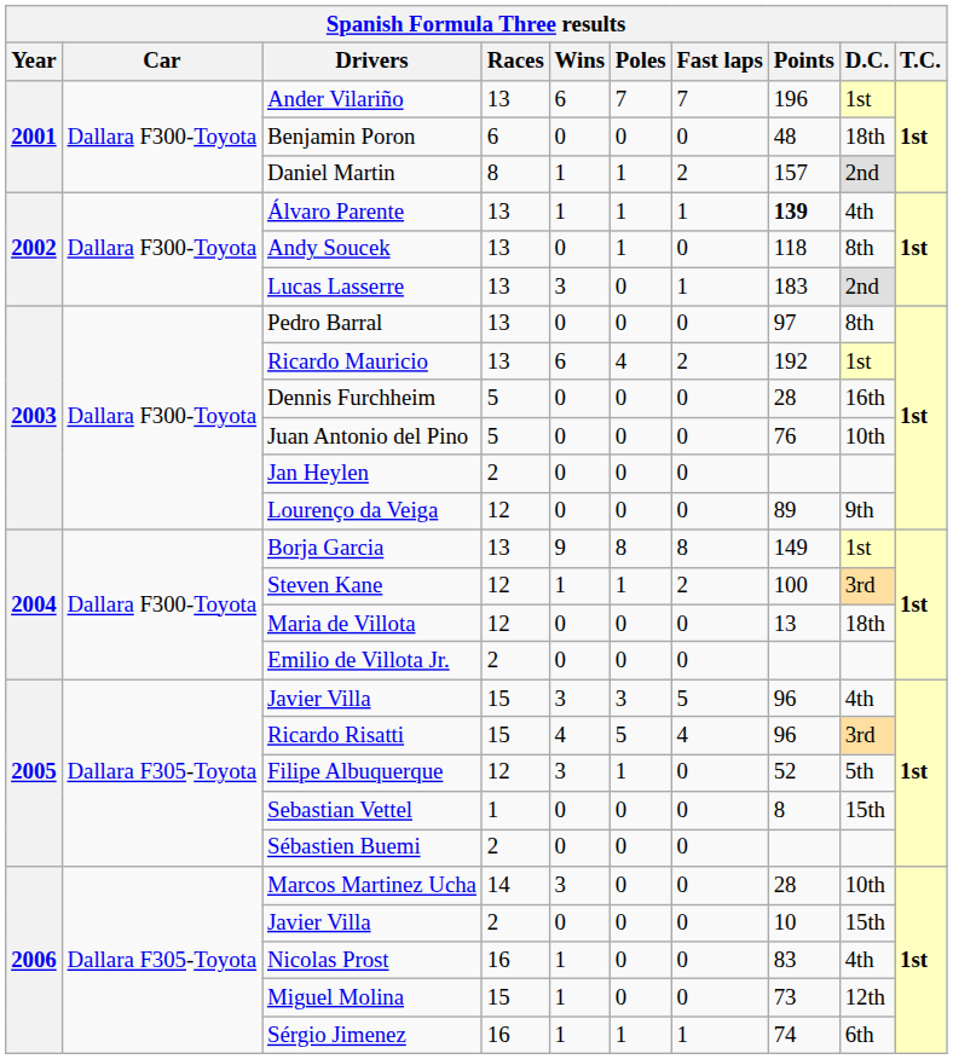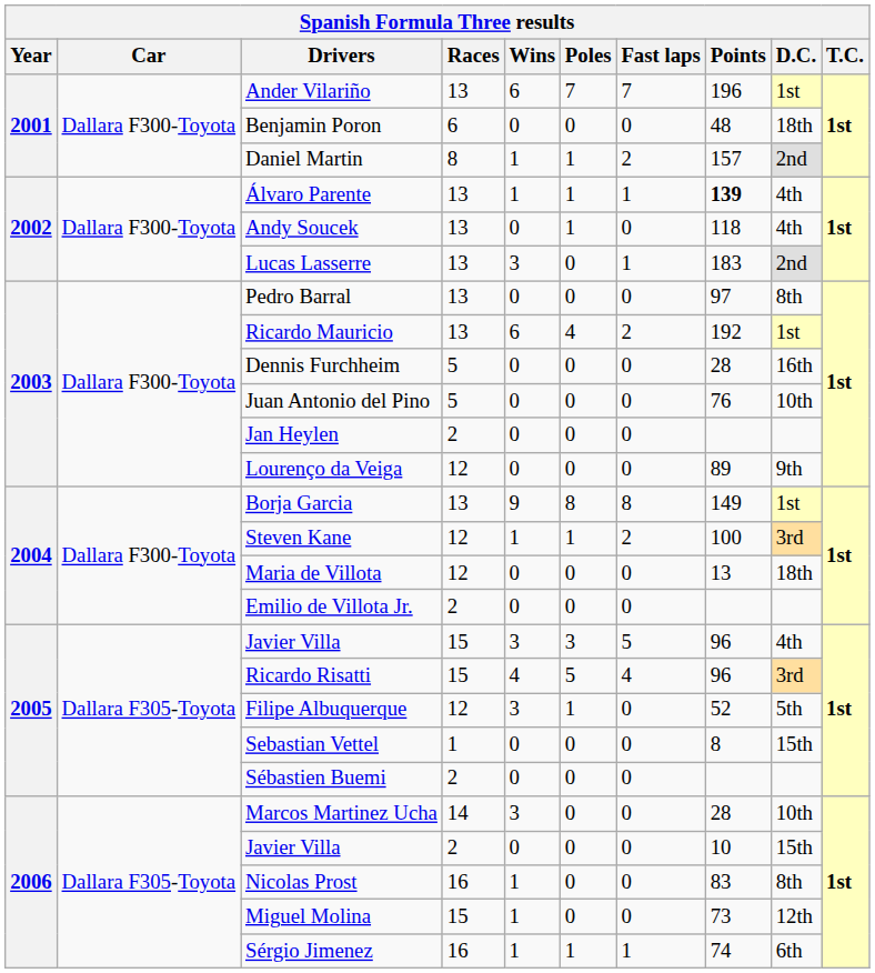 <table class="wikitable" style="font-size:85%">
 <tr>
 <th colspan=10><a href='#'>Spanish Formula Three</a> results</th>
 </tr>
 <tr>
 <th>Year</th>
 <th>Car</th>
 <th>Drivers</th>
 <th>Races</th>
 <th>Wins</th>
 <th>Poles</th>
 <th>Fast laps</th>
 <th>Points</th>
 <th>D.C.</th>
 <th>T.C.</th>
 </tr>
 <tr>
 <th rowspan=3><strong><a href='#'>2001</a></strong></th>
 <td rowspan=3><a href='#'>Dallara</a> F300-<a href='#'>Toyota</a></td>
 <td> <a href='#'>Ander Vilariño</a></td>
 <td>13</td>
 <td>6</td>
 <td>7</td>
 <td>7</td>
 <td>196</td>
 <td style="background:#FFFFBF;">1st</td>
 <td rowspan=3 style="background:#FFFFBF;"><strong>1st</strong></td>
 </tr>
 <tr>
 <td> Benjamin Poron</td>
 <td>6</td>
 <td>0</td>
 <td>0</td>
 <td>0</td>
 <td>48</td>
 <td>18th</td>
 </tr>
 <tr>
 <td> Daniel Martin</td>
 <td>8</td>
 <td>1</td>
 <td>1</td>
 <td>2</td>
 <td>157</td>
 <td style="background:#DFDFDF;">2nd</td>
 </tr>
 <tr>
 <th rowspan=3><strong><a href='#'>2002</a></strong></th>
 <td rowspan=3><a href='#'>Dallara</a> F300-<a href='#'>Toyota</a></td>
 <td> <a href='#'>Álvaro Parente</a></td>
 <td>13</td>
 <td>1</td>
 <td>1</td>
 <td>1</td>
 <td><strong>139</strong></td>
 <td>4th</td>
 <td rowspan=3 style="background:#FFFFBF;"><strong>1st</strong></td>
 </tr>
 <tr>
 <td> <a href='#'>Andy Soucek</a></td>
 <td>13</td>
 <td>0</td>
 <td>1</td>
 <td>0</td>
 <td>118</td>
-<td>8th</td>
+<td>4th</td>
 </tr>
 <tr>
 <td> <a href='#'>Lucas Lasserre</a></td>
 <td>13</td>
 <td>3</td>
 <td>0</td>
 <td>1</td>
 <td>183</td>
 <td style="background:#DFDFDF;">2nd</td>
 </tr>
 <tr>
 <th rowspan=6><strong><a href='#'>2003</a></strong></th>
 <td rowspan=6><a href='#'>Dallara</a> F300-<a href='#'>Toyota</a></td>
 <td> Pedro Barral</td>
 <td>13</td>
 <td>0</td>
 <td>0</td>
 <td>0</td>
 <td>97</td>
 <td>8th</td>
 <td rowspan=6 style="background:#FFFFBF;"><strong>1st</strong></td>
 </tr>
 <tr>
 <td> <a href='#'>Ricardo Mauricio</a></td>
 <td>13</td>
 <td>6</td>
 <td>4</td>
 <td>2</td>
 <td>192</td>
 <td style="background:#FFFFBF;">1st</td>
 </tr>
 <tr>
 <td> Dennis Furchheim</td>
 <td>5</td>
 <td>0</td>
 <td>0</td>
 <td>0</td>
 <td>28</td>
 <td>16th</td>
 </tr>
 <tr>
 <td> Juan Antonio del Pino</td>
 <td>5</td>
 <td>0</td>
 <td>0</td>
 <td>0</td>
 <td>76</td>
 <td>10th</td>
 </tr>
 <tr>
 <td> <a href='#'>Jan Heylen</a></td>
 <td>2</td>
 <td>0</td>
 <td>0</td>
 <td>0</td>
 <td></td>
 <td></td>
 </tr>
 <tr>
 <td> <a href='#'>Lourenço da Veiga</a></td>
 <td>12</td>
 <td>0</td>
 <td>0</td>
 <td>0</td>
 <td>89</td>
 <td>9th</td>
 </tr>
 <tr>
 <th rowspan=4><strong><a href='#'>2004</a></strong></th>
 <td rowspan=4><a href='#'>Dallara</a> F300-<a href='#'>Toyota</a></td>
 <td> <a href='#'>Borja Garcia</a></td>
 <td>13</td>
 <td>9</td>
 <td>8</td>
 <td>8</td>
 <td>149</td>
 <td style="background:#FFFFBF;">1st</td>
 <td rowspan=4 style="background:#FFFFBF;"><strong>1st</strong></td>
 </tr>
 <tr>
 <td> <a href='#'>Steven Kane</a></td>
 <td>12</td>
 <td>1</td>
 <td>1</td>
 <td>2</td>
 <td>100</td>
 <td style="background:#FFDF9F;">3rd</td>
 </tr>
 <tr>
 <td> <a href='#'>Maria de Villota</a></td>
 <td>12</td>
 <td>0</td>
 <td>0</td>
 <td>0</td>
 <td>13</td>
 <td>18th</td>
 </tr>
 <tr>
 <td> <a href='#'>Emilio de Villota Jr.</a></td>
 <td>2</td>
 <td>0</td>
 <td>0</td>
 <td>0</td>
 <td></td>
 <td></td>
 </tr>
 <tr>
 <th rowspan=5><strong><a href='#'>2005</a></strong></th>
 <td rowspan=5><a href='#'>Dallara F305</a>-<a href='#'>Toyota</a></td>
 <td> <a href='#'>Javier Villa</a></td>
 <td>15</td>
 <td>3</td>
 <td>3</td>
 <td>5</td>
 <td>96</td>
 <td>4th</td>
 <td rowspan=5 style="background:#FFFFBF;"><strong>1st</strong></td>
 </tr>
 <tr>
 <td> <a href='#'>Ricardo Risatti</a></td>
 <td>15</td>
 <td>4</td>
 <td>5</td>
 <td>4</td>
 <td>96</td>
 <td style="background:#FFDF9F;">3rd</td>
 </tr>
 <tr>
 <td> <a href='#'>Filipe Albuquerque</a></td>
 <td>12</td>
 <td>3</td>
 <td>1</td>
 <td>0</td>
 <td>52</td>
 <td>5th</td>
 </tr>
 <tr>
 <td> <a href='#'>Sebastian Vettel</a></td>
 <td>1</td>
 <td>0</td>
 <td>0</td>
 <td>0</td>
 <td>8</td>
 <td>15th</td>
 </tr>
 <tr>
 <td> <a href='#'>Sébastien Buemi</a></td>
 <td>2</td>
 <td>0</td>
 <td>0</td>
 <td>0</td>
 <td></td>
 <td></td>
 </tr>
 <tr>
 <th rowspan=5><strong><a href='#'>2006</a></strong></th>
 <td rowspan=5><a href='#'>Dallara F305</a>-<a href='#'>Toyota</a></td>
 <td> <a href='#'>Marcos Martinez Ucha</a></td>
 <td>14</td>
 <td>3</td>
 <td>0</td>
 <td>0</td>
 <td>28</td>
 <td>10th</td>
 <td rowspan=5 style="background:#FFFFBF;"><strong>1st</strong></td>
 </tr>
 <tr>
 <td> <a href='#'>Javier Villa</a></td>
 <td>2</td>
 <td>0</td>
 <td>0</td>
 <td>0</td>
 <td>10</td>
 <td>15th</td>
 </tr>
 <tr>
 <td> <a href='#'>Nicolas Prost</a></td>
 <td>16</td>
 <td>1</td>
 <td>0</td>
 <td>0</td>
 <td>83</td>
-<td>4th</td>
+<td>8th</td>
 </tr>
 <tr>
 <td> <a href='#'>Miguel Molina</a></td>
 <td>15</td>
 <td>1</td>
 <td>0</td>
 <td>0</td>
 <td>73</td>
 <td>12th</td>
 </tr>
 <tr>
 <td> <a href='#'>Sérgio Jimenez</a></td>
 <td>16</td>
 <td>1</td>
 <td>1</td>
 <td>1</td>
 <td>74</td>
 <td>6th</td>
 </tr>
 </table>
